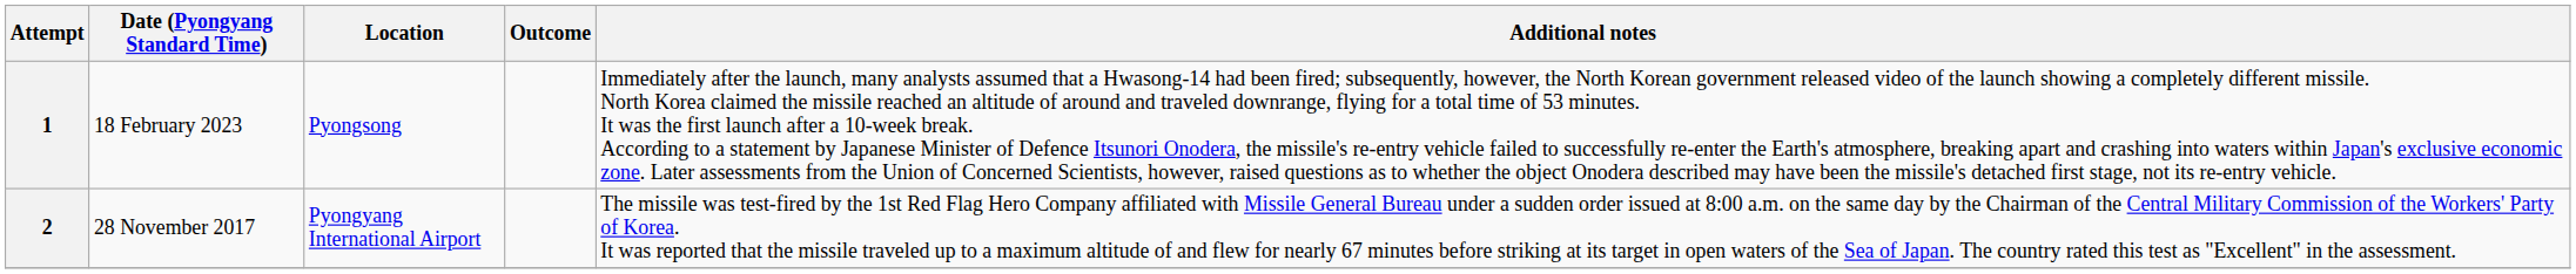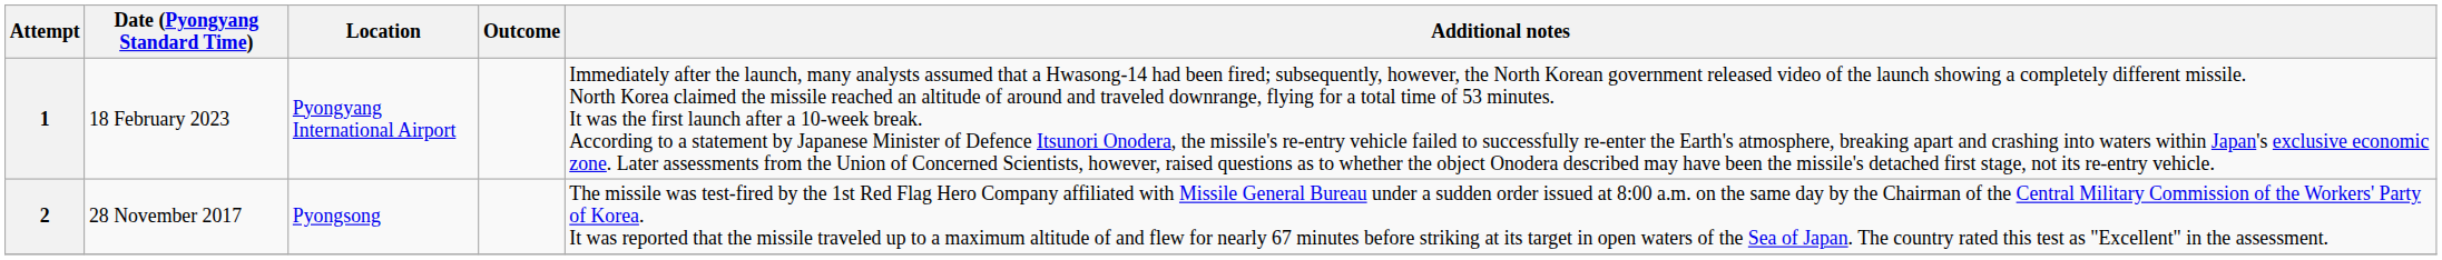 <table class="wikitable">
 <tr>
 <th scope="col">Attempt</th>
 <th scope="col">Date (<a href='#'>Pyongyang Standard Time</a>)</th>
 <th scope="col">Location</th>
 <th scope="col">Outcome</th>
 <th scope="col">Additional notes</th>
 </tr>
 <tr>
 <th scope="row">1</th>
 <td>18 February 2023</td>
-<td><a href='#'>Pyongsong</a></td>
+<td><a href='#'>Pyongyang International Airport</a></td>
 <td></td>
 <td>Immediately after the launch, many analysts assumed that a Hwasong-14 had been fired; subsequently, however, the North Korean government released video of the launch showing a completely different missile.<br>North Korea claimed the missile reached an altitude of around  and traveled  downrange, flying for a total time of 53 minutes.<br>It was the first launch after a 10-week break.<br>According to a statement by Japanese Minister of Defence <a href='#'>Itsunori Onodera</a>, the missile's re-entry vehicle failed to successfully re-enter the Earth's atmosphere, breaking apart and crashing into waters within <a href='#'>Japan</a>'s <a href='#'>exclusive economic zone</a>.  Later assessments from the Union of Concerned Scientists, however, raised questions as to whether the object Onodera described may have been the missile's detached first stage, not its re-entry vehicle.</td>
 </tr>
 <tr>
 <th>2</th>
 <td>28 November 2017</td>
-<td><a href='#'>Pyongyang International Airport</a></td>
+<td><a href='#'>Pyongsong</a></td>
 <td></td>
 <td>The missile was test-fired by the 1st Red Flag Hero Company affiliated with <a href='#'>Missile General Bureau</a> under a sudden order issued at 8:00 a.m. on the same day by the Chairman of the <a href='#'>Central Military Commission of the Workers' Party of Korea</a>.<br>It was reported that the missile traveled up to a maximum altitude of  and flew  for nearly 67 minutes before striking at its target in open waters of the <a href='#'>Sea of Japan</a>. The country rated this test as "Excellent" in the assessment.</td>
 </tr>
 <tr>
 </tr>
 </table>
